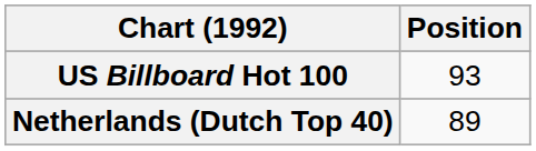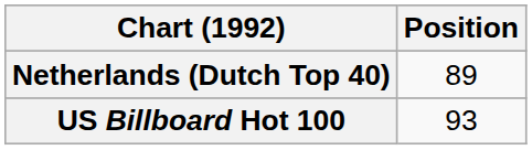 <table class="wikitable plainrowheaders" style="text-align:center">
 <tr>
 <th>Chart (1992)</th>
 <th>Position</th>
 </tr>
 <tr>
+<th scope="row">Netherlands (Dutch Top 40)</th>
+<td>89</td>
+</tr>
+<tr>
 <th scope="row">US <em>Billboard</em> Hot 100</th>
 <td>93</td>
 </tr>
-<tr>
-<th scope="row">Netherlands (Dutch Top 40)</th>
-<td>89</td>
-</tr>
 </table>
